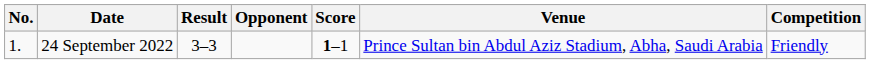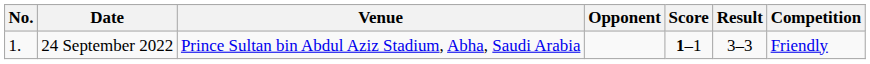 <table class="wikitable sortable">
 <tr>
 <th scope="col">No.</th>
 <th scope="col">Date</th>
-<th scope="col">Result</th>
+<th scope="col">Venue</th>
 <th scope="col">Opponent</th>
 <th scope="col">Score</th>
-<th scope="col">Venue</th>
+<th scope="col">Result</th>
 <th scope="col">Competition</th>
 </tr>
 <tr>
 <td>1.</td>
 <td>24 September 2022</td>
-<td align="center">3–3</td>
+<td><a href='#'>Prince Sultan bin Abdul Aziz Stadium</a>, <a href='#'>Abha</a>, <a href='#'>Saudi Arabia</a></td>
 <td></td>
 <td align="center"><strong>1</strong>–1</td>
-<td><a href='#'>Prince Sultan bin Abdul Aziz Stadium</a>, <a href='#'>Abha</a>, <a href='#'>Saudi Arabia</a></td>
+<td align="center">3–3</td>
 <td><a href='#'>Friendly</a></td>
 </tr>
 </table>
